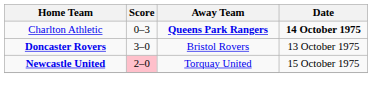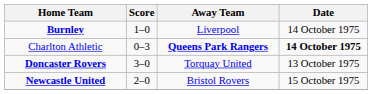 <table class="wikitable" style="text-align:center;">
 <tr>
 <th width=175>Home Team</th>
 <th width=20>Score</th>
 <th width=175>Away Team</th>
 <th width= 125>Date</th>
+</tr>
+<tr>
+<td><strong><a href='#'>Burnley</a></strong></td>
+<td>1–0</td>
+<td><a href='#'>Liverpool</a></td>
+<td>14 October 1975</td>
 </tr>
 <tr>
 <td><a href='#'>Charlton Athletic</a></td>
 <td>0–3</td>
 <td><strong><a href='#'>Queens Park Rangers</a></strong></td>
 <td><strong>14 October 1975</strong></td>
 </tr>
 <tr>
 <td><strong><a href='#'>Doncaster Rovers</a></strong></td>
 <td>3–0</td>
-<td><a href='#'>Bristol Rovers</a></td>
+<td><a href='#'>Torquay United</a></td>
 <td>13 October 1975</td>
 </tr>
 <tr>
 <td><strong><a href='#'>Newcastle United</a></strong></td>
-<td style="background: pink;">2–0</td>
-<td><a href='#'>Torquay United</a></td>
+<td>2–0</td>
+<td><a href='#'>Bristol Rovers</a></td>
 <td>15 October 1975</td>
 </tr>
 <tr>
 </tr>
 </table>
